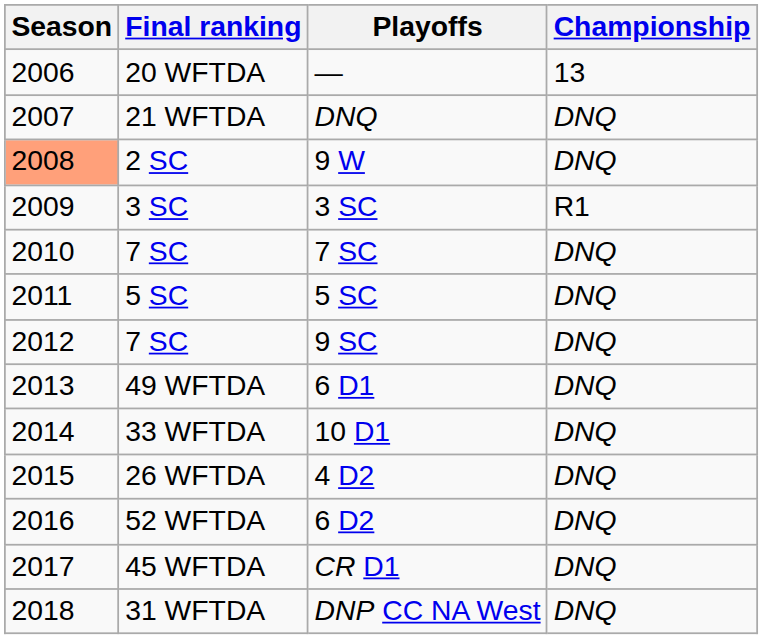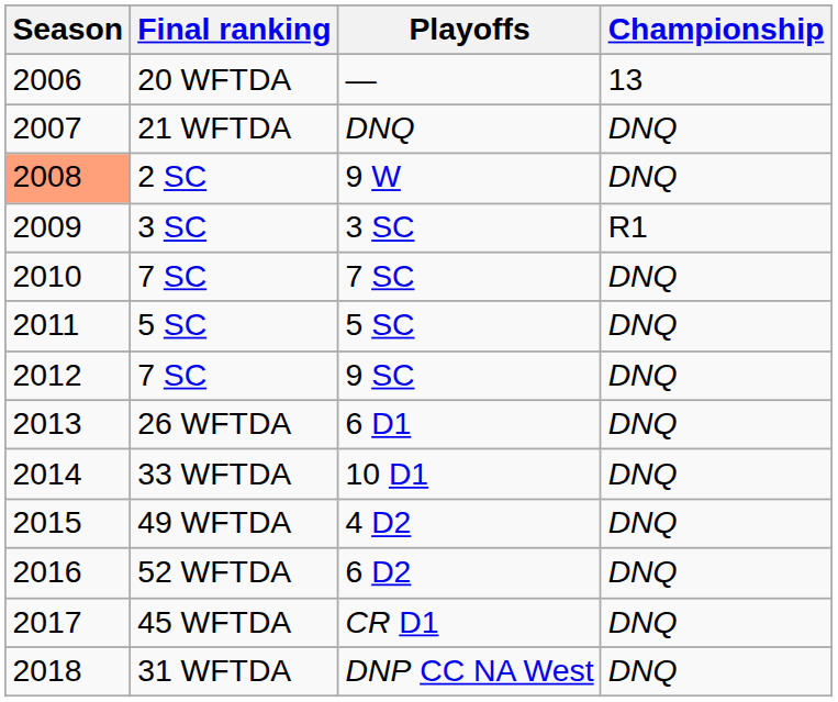 <table class="wikitable sortable">
 <tr>
 <th>Season</th>
 <th><a href='#'>Final ranking</a></th>
 <th>Playoffs</th>
 <th><a href='#'>Championship</a></th>
 </tr>
 <tr>
 <td>2006</td>
 <td>20 WFTDA</td>
 <td>—</td>
 <td>13</td>
 </tr>
 <tr>
 <td>2007</td>
 <td>21 WFTDA</td>
 <td><em>DNQ</em></td>
 <td><em>DNQ</em></td>
 </tr>
 <tr>
 <td style="background: lightsalmon;">2008</td>
 <td>2 <a href='#'>SC</a></td>
 <td>9 <a href='#'>W</a></td>
 <td><em>DNQ</em></td>
 </tr>
 <tr>
 <td>2009</td>
 <td>3 <a href='#'>SC</a></td>
 <td>3 <a href='#'>SC</a></td>
 <td>R1</td>
 </tr>
 <tr>
 <td>2010</td>
 <td>7 <a href='#'>SC</a></td>
 <td>7 <a href='#'>SC</a></td>
 <td><em>DNQ</em></td>
 </tr>
 <tr>
 <td>2011</td>
 <td>5 <a href='#'>SC</a></td>
 <td>5 <a href='#'>SC</a></td>
 <td><em>DNQ</em></td>
 </tr>
 <tr>
 <td>2012</td>
 <td>7 <a href='#'>SC</a></td>
 <td>9 <a href='#'>SC</a></td>
 <td><em>DNQ</em></td>
 </tr>
 <tr>
 <td>2013</td>
-<td>49 WFTDA</td>
+<td>26 WFTDA</td>
 <td>6 <a href='#'>D1</a></td>
 <td><em>DNQ</em></td>
 </tr>
 <tr>
 <td>2014</td>
 <td>33 WFTDA</td>
 <td>10 <a href='#'>D1</a></td>
 <td><em>DNQ</em></td>
 </tr>
 <tr>
 <td>2015</td>
-<td>26 WFTDA</td>
+<td>49 WFTDA</td>
 <td>4 <a href='#'>D2</a></td>
 <td><em>DNQ</em></td>
 </tr>
 <tr>
 <td>2016</td>
 <td>52 WFTDA</td>
 <td>6 <a href='#'>D2</a></td>
 <td><em>DNQ</em></td>
 </tr>
 <tr>
 <td>2017</td>
 <td>45 WFTDA</td>
 <td><em>CR</em> <a href='#'>D1</a></td>
 <td><em>DNQ</em></td>
 </tr>
 <tr>
 <td>2018</td>
 <td>31 WFTDA</td>
 <td><em>DNP</em> <a href='#'>CC NA West</a></td>
 <td><em>DNQ</em></td>
 </tr>
 </table>
